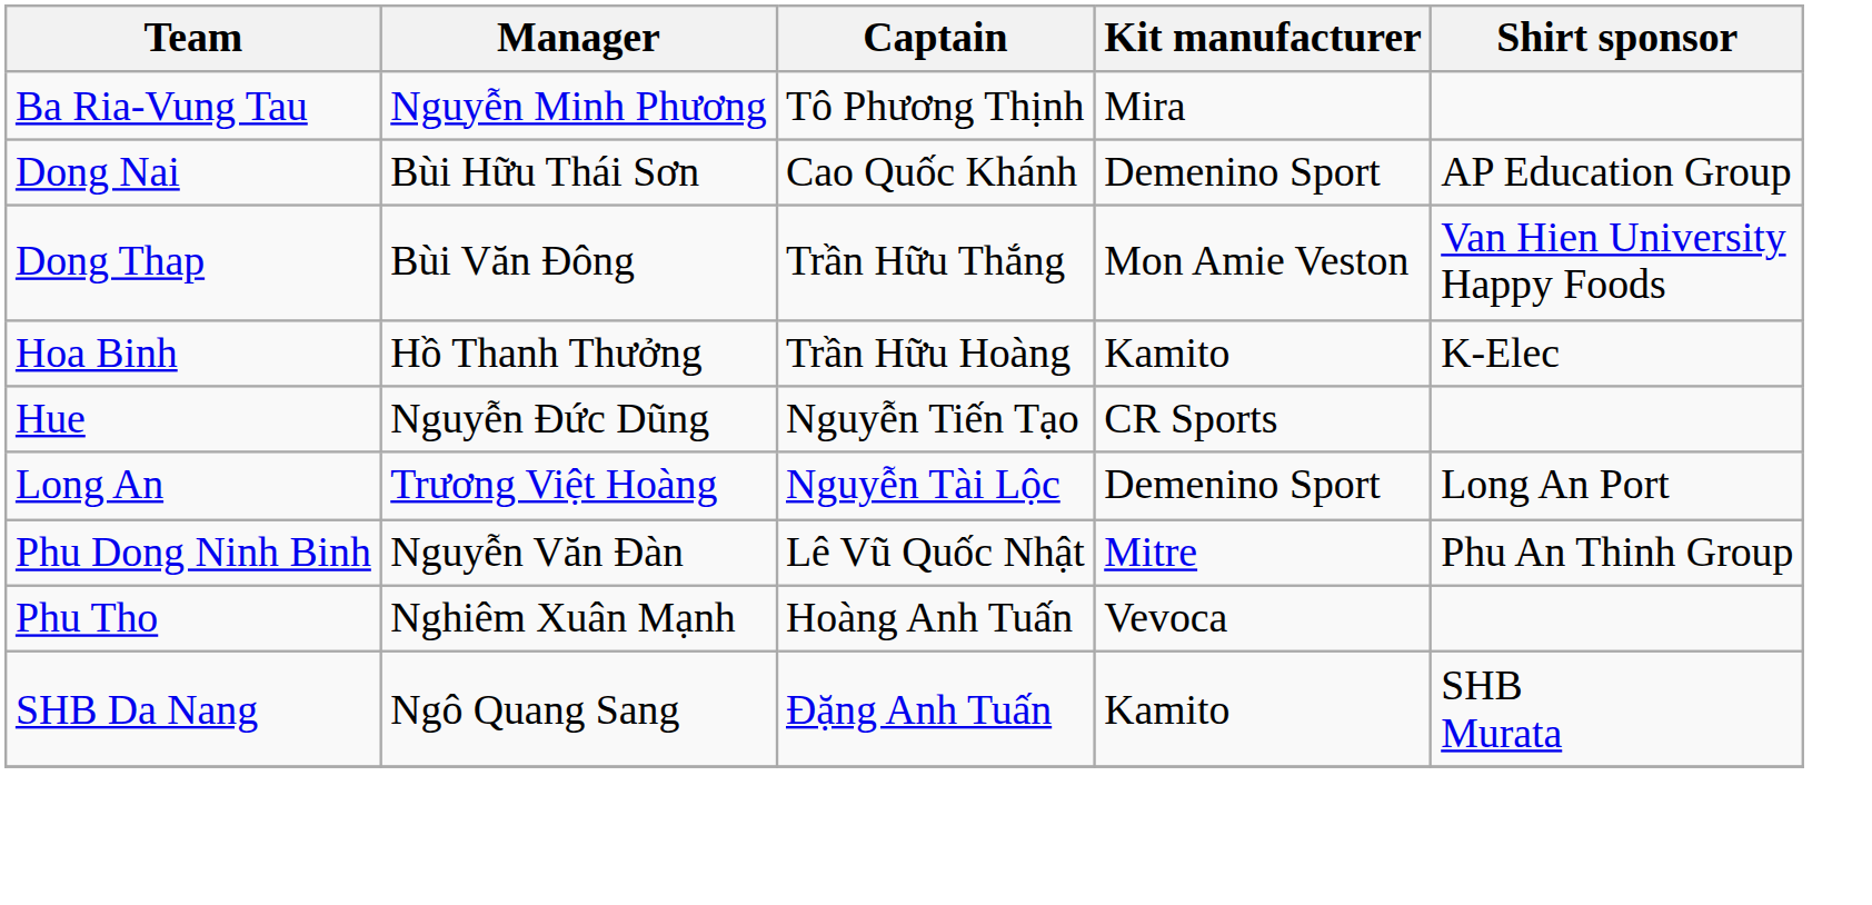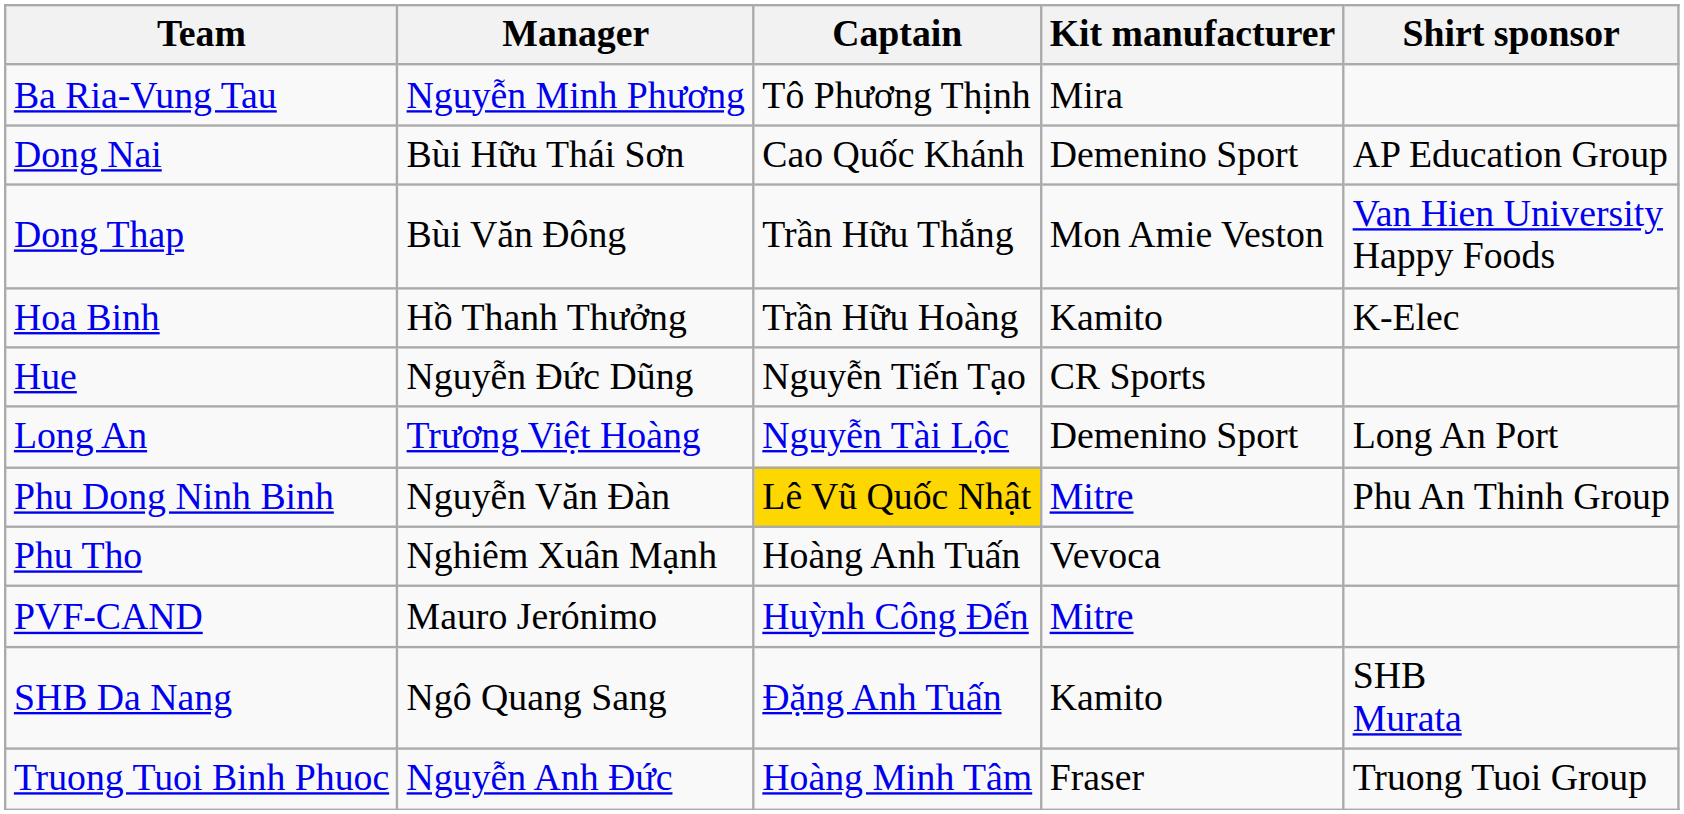 <table class="wikitable sortable">
 <tr>
 <th>Team</th>
 <th>Manager</th>
 <th>Captain</th>
 <th>Kit manufacturer</th>
 <th>Shirt sponsor</th>
 </tr>
 <tr>
 <td><a href='#'>Ba Ria-Vung Tau</a></td>
 <td> <a href='#'>Nguyễn Minh Phương</a></td>
 <td> Tô Phương Thịnh</td>
 <td> Mira</td>
 <td></td>
 </tr>
 <tr>
 <td><a href='#'>Dong Nai</a></td>
 <td> Bùi Hữu Thái Sơn</td>
 <td> Cao Quốc Khánh</td>
 <td> Demenino Sport</td>
 <td> AP Education Group</td>
 </tr>
 <tr>
 <td><a href='#'>Dong Thap</a></td>
 <td> Bùi Văn Đông</td>
 <td> Trần Hữu Thắng</td>
 <td> Mon Amie Veston</td>
 <td> <a href='#'>Van Hien University</a> <br>  Happy Foods</td>
 </tr>
 <tr>
 <td><a href='#'>Hoa Binh</a></td>
 <td> Hồ Thanh Thưởng</td>
 <td> Trần Hữu Hoàng</td>
 <td> Kamito</td>
 <td> K-Elec</td>
 </tr>
 <tr>
 <td><a href='#'>Hue</a></td>
 <td> Nguyễn Đức Dũng</td>
 <td> Nguyễn Tiến Tạo</td>
 <td> CR Sports</td>
 <td></td>
 </tr>
 <tr>
 <td><a href='#'>Long An</a></td>
 <td> <a href='#'>Trương Việt Hoàng</a></td>
 <td> <a href='#'>Nguyễn Tài Lộc</a></td>
 <td> Demenino Sport</td>
 <td> Long An Port</td>
 </tr>
 <tr>
 <td><a href='#'>Phu Dong Ninh Binh</a></td>
 <td> Nguyễn Văn Đàn</td>
-<td> Lê Vũ Quốc Nhật</td>
+<td style="background: gold;"> Lê Vũ Quốc Nhật</td>
 <td> <a href='#'>Mitre</a></td>
 <td> Phu An Thinh Group</td>
 </tr>
 <tr>
 <td><a href='#'>Phu Tho</a></td>
 <td> Nghiêm Xuân Mạnh</td>
 <td> Hoàng Anh Tuấn</td>
 <td> Vevoca</td>
 <td></td>
 </tr>
 <tr>
+<td><a href='#'>PVF-CAND</a></td>
+<td> Mauro Jerónimo</td>
+<td> <a href='#'>Huỳnh Công Đến</a></td>
+<td> <a href='#'>Mitre</a></td>
+<td></td>
+</tr>
+<tr>
 <td><a href='#'>SHB Da Nang</a></td>
 <td> Ngô Quang Sang</td>
 <td> <a href='#'>Đặng Anh Tuấn</a></td>
 <td> Kamito</td>
 <td> SHB <br>  <a href='#'>Murata</a></td>
 </tr>
 <tr>
+<td><a href='#'>Truong Tuoi Binh Phuoc</a></td>
+<td> <a href='#'>Nguyễn Anh Đức</a></td>
+<td> <a href='#'>Hoàng Minh Tâm</a></td>
+<td> Fraser</td>
+<td> Truong Tuoi Group</td>
+</tr>
+<tr>
 </tr>
 </table>
